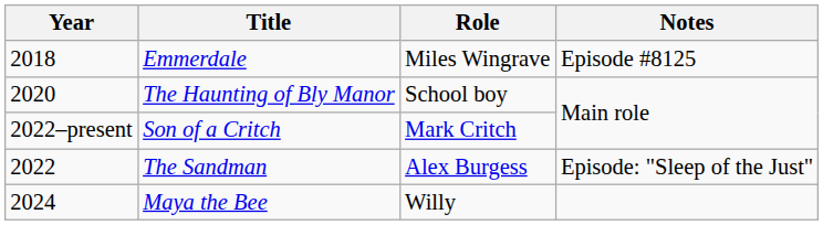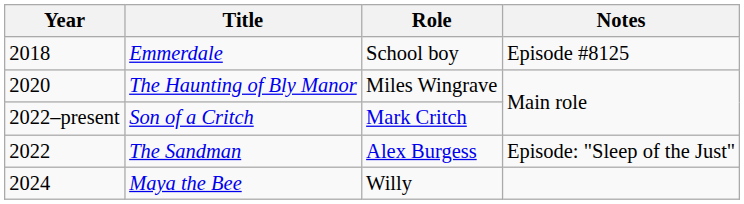 <table class="wikitable sortable">
 <tr>
 <th>Year</th>
 <th>Title</th>
 <th>Role</th>
 <th class="unsortable">Notes</th>
 </tr>
 <tr>
 <td>2018</td>
 <td><em><a href='#'>Emmerdale</a></em></td>
-<td>Miles Wingrave</td>
+<td>School boy</td>
 <td>Episode #8125</td>
 </tr>
 <tr>
 <td>2020</td>
 <td><em><a href='#'>The Haunting of Bly Manor</a></em></td>
-<td>School boy</td>
+<td>Miles Wingrave</td>
 <td rowspan="2">Main role</td>
 </tr>
 <tr>
 <td>2022–present</td>
 <td><em><a href='#'>Son of a Critch</a></em></td>
 <td><a href='#'>Mark Critch</a></td>
 </tr>
 <tr>
 <td>2022</td>
 <td><em><a href='#'>The Sandman</a></em></td>
 <td><a href='#'>Alex Burgess</a></td>
 <td>Episode: "Sleep of the Just"</td>
 </tr>
 <tr>
 <td>2024</td>
 <td><em><a href='#'>Maya the Bee</a></em></td>
 <td>Willy</td>
 </tr>
 </table>
